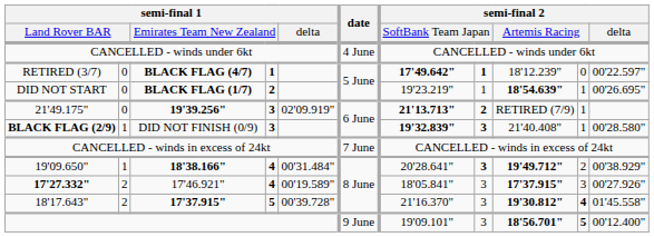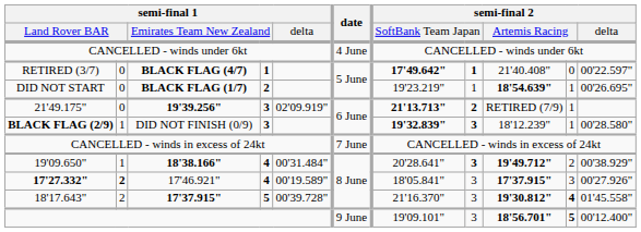 <table class="wikitable" style=text-align:center;line-height:1;font-size:8pt>
 <tr>
 <th colspan=5>semi-final 1</th>
 <th rowspan=2 style="border-left:solid darkgray;border-right:solid darkgray">date</th>
 <th colspan=5>semi-final 2</th>
 </tr>
 <tr>
 <th colspan=2 style=font-weight:normal> <a href='#'>Land Rover BAR</a></th>
 <th colspan=2 style=font-weight:normal> <a href='#'>Emirates Team New Zealand</a></th>
 <th style=font-weight:normal>delta</th>
 <th colspan=2 style=font-weight:normal> <a href='#'>SoftBank</a> Team Japan</th>
 <th colspan=2 style=font-weight:normal> <a href='#'>Artemis Racing</a></th>
 <th style=font-weight:normal>delta</th>
 </tr>
 <tr style="border-top:solid darkgray">
 <td colspan=5>CANCELLED - winds under 6kt</td>
 <td style="border-left:solid darkgray;border-right:solid darkgray">4 June</td>
 <td colspan=5>CANCELLED - winds under 6kt</td>
 </tr>
 <tr style="border-top:2px solid darkgray">
 <td>RETIRED (3/7)</td>
 <td>0</td>
 <td><strong>BLACK FLAG (4/7)</strong></td>
 <td><strong>1</strong></td>
 <td></td>
 <td rowspan=2 style="border-left:solid darkgray;border-right:solid darkgray">5 June</td>
 <td><strong>17'49.642"</strong></td>
 <td><strong>1</strong></td>
-<td>18'12.239"</td>
+<td>21'40.408"</td>
 <td>0</td>
 <td>00'22.597"</td>
 </tr>
 <tr>
 <td>DID NOT START</td>
 <td>0</td>
 <td><strong>BLACK FLAG (1/7)</strong></td>
 <td><strong>2</strong></td>
 <td></td>
 <td>19'23.219"</td>
 <td>1</td>
 <td><strong>18'54.639"</strong></td>
 <td>1</td>
 <td>00'26.695"</td>
 </tr>
 <tr style="border-top:2px solid darkgray">
 <td>21'49.175"</td>
 <td>0</td>
 <td><strong>19'39.256"</strong></td>
 <td><strong>3</strong></td>
 <td>02'09.919"</td>
 <td rowspan=2 style="border-left:solid darkgray;border-right:solid darkgray">6 June</td>
 <td><strong>21'13.713"</strong></td>
 <td><strong>2</strong></td>
 <td>RETIRED (7/9)</td>
 <td>1</td>
 <td></td>
 </tr>
 <tr>
 <td><strong>BLACK FLAG (2/9)</strong></td>
 <td>1</td>
 <td>DID NOT FINISH (0/9)</td>
 <td><strong>3</strong></td>
 <td></td>
 <td><strong>19'32.839"</strong></td>
 <td><strong>3</strong></td>
-<td>21'40.408"</td>
+<td>18'12.239"</td>
 <td>1</td>
 <td>00'28.580"</td>
 </tr>
 <tr style="border-top:2px solid darkgray">
 <td colspan=5>CANCELLED - winds in excess of 24kt</td>
 <td style="border-left:solid darkgray;border-right:solid darkgray">7 June</td>
 <td colspan=5>CANCELLED - winds in excess of 24kt</td>
 </tr>
 <tr style="border-top:2px solid darkgray">
 <td>19'09.650"</td>
 <td>1</td>
 <td><strong>18'38.166"</strong></td>
 <td><strong>4</strong></td>
 <td>00'31.484"</td>
 <td rowspan=3 style="border-left:solid darkgray;border-right:solid darkgray">8 June</td>
 <td>20'28.641"</td>
 <td><strong>3</strong></td>
 <td><strong>19'49.712"</strong></td>
 <td>2</td>
 <td>00'38.929"</td>
 </tr>
 <tr>
 <td><strong>17'27.332"</strong></td>
-<td>2</td>
+<td><strong>2</strong></td>
 <td>17'46.921"</td>
 <td><strong>4</strong></td>
 <td>00'19.589"</td>
 <td>18'05.841"</td>
 <td>3</td>
 <td><strong>17'37.915"</strong></td>
 <td>3</td>
 <td>00'27.926"</td>
 </tr>
 <tr>
 <td>18'17.643"</td>
 <td>2</td>
 <td><strong>17'37.915"</strong></td>
 <td><strong>5</strong></td>
 <td>00'39.728"</td>
 <td>21'16.370"</td>
 <td>3</td>
 <td><strong>19'30.812"</strong></td>
 <td><strong>4</strong></td>
 <td>01'45.558"</td>
 </tr>
 <tr style="border-top:2px solid darkgray">
 <td colspan=5></td>
 <td style="border-left:solid darkgray;border-right:solid darkgray">9 June</td>
 <td>19'09.101"</td>
 <td>3</td>
 <td><strong>18'56.701"</strong></td>
 <td><strong>5</strong></td>
 <td>00'12.400"</td>
 </tr>
 </table>
